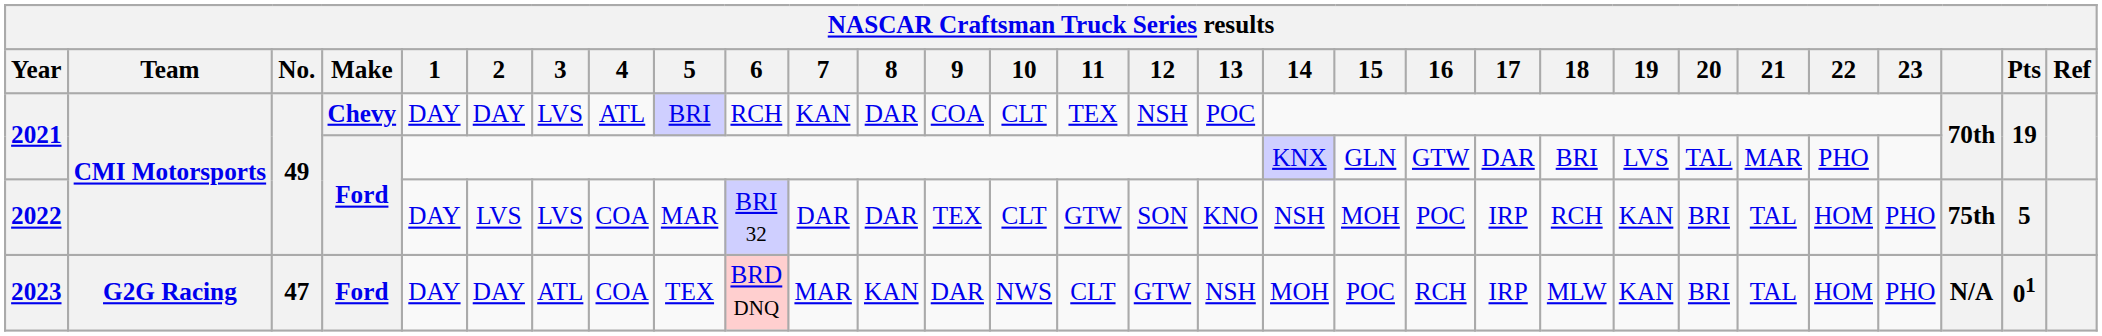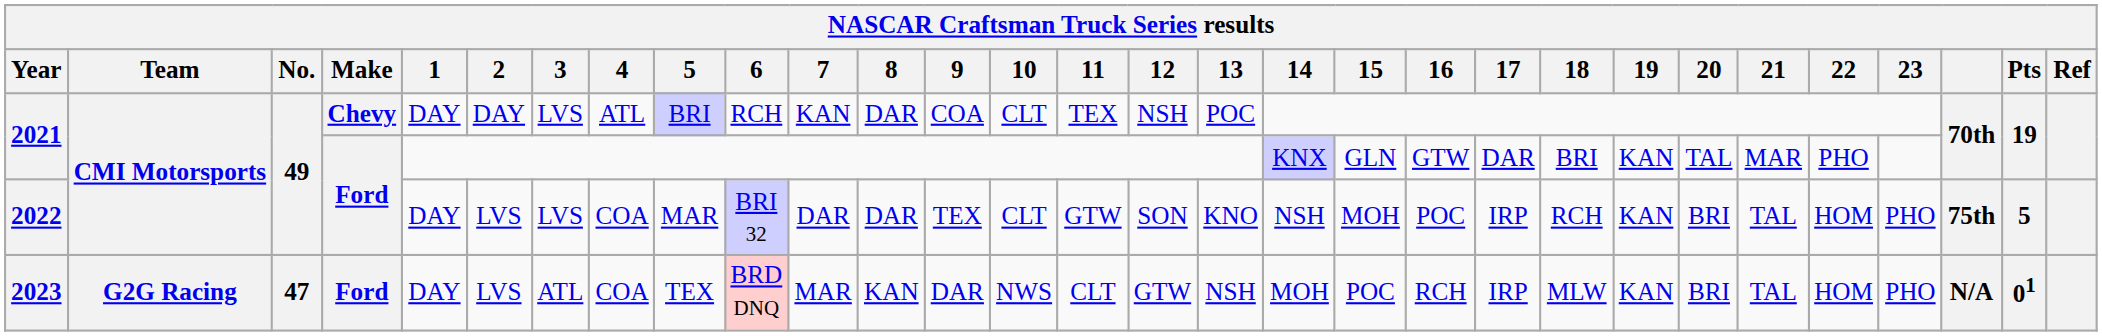 <table class="wikitable" style="text-align:center; font-size:75%">
 <tr>
 <th colspan=45><a href='#'>NASCAR Craftsman Truck Series</a> results</th>
 </tr>
 <tr>
 <th>Year</th>
 <th>Team</th>
 <th>No.</th>
 <th>Make</th>
 <th>1</th>
 <th>2</th>
 <th>3</th>
 <th>4</th>
 <th>5</th>
 <th>6</th>
 <th>7</th>
 <th>8</th>
 <th>9</th>
 <th>10</th>
 <th>11</th>
 <th>12</th>
 <th>13</th>
 <th>14</th>
 <th>15</th>
 <th>16</th>
 <th>17</th>
 <th>18</th>
 <th>19</th>
 <th>20</th>
 <th>21</th>
 <th>22</th>
 <th>23</th>
 <th></th>
 <th>Pts</th>
 <th>Ref</th>
 </tr>
 <tr>
 <th rowspan=2><a href='#'>2021</a></th>
 <th rowspan=3><a href='#'>CMI Motorsports</a></th>
 <th rowspan=3>49</th>
 <th><a href='#'>Chevy</a></th>
 <td><a href='#'>DAY</a></td>
 <td><a href='#'>DAY</a></td>
 <td><a href='#'>LVS</a></td>
 <td><a href='#'>ATL</a></td>
 <td style="background:#CFCFFF;"><a href='#'>BRI</a><br></td>
 <td><a href='#'>RCH</a></td>
 <td><a href='#'>KAN</a></td>
 <td><a href='#'>DAR</a></td>
 <td><a href='#'>COA</a></td>
 <td><a href='#'>CLT</a></td>
 <td><a href='#'>TEX</a></td>
 <td><a href='#'>NSH</a></td>
 <td><a href='#'>POC</a></td>
 <td colspan=10></td>
 <th rowspan=2>70th</th>
 <th rowspan=2>19</th>
 <th rowspan=2></th>
 </tr>
 <tr>
 <th rowspan=2><a href='#'>Ford</a></th>
 <td colspan=13></td>
 <td style="background:#CFCFFF;"><a href='#'>KNX</a><br></td>
 <td><a href='#'>GLN</a></td>
 <td><a href='#'>GTW</a></td>
 <td><a href='#'>DAR</a></td>
 <td><a href='#'>BRI</a></td>
-<td><a href='#'>LVS</a></td>
+<td><a href='#'>KAN</a></td>
 <td><a href='#'>TAL</a></td>
 <td><a href='#'>MAR</a></td>
 <td><a href='#'>PHO</a></td>
 <td></td>
 </tr>
 <tr>
 <th><a href='#'>2022</a></th>
 <td><a href='#'>DAY</a></td>
 <td><a href='#'>LVS</a></td>
 <td><a href='#'>LVS</a></td>
 <td><a href='#'>COA</a></td>
 <td><a href='#'>MAR</a></td>
 <td style="background:#CFCFFF;"><a href='#'>BRI</a><br><small>32</small></td>
 <td><a href='#'>DAR</a></td>
 <td><a href='#'>DAR</a></td>
 <td><a href='#'>TEX</a></td>
 <td><a href='#'>CLT</a></td>
 <td><a href='#'>GTW</a></td>
 <td><a href='#'>SON</a></td>
 <td><a href='#'>KNO</a></td>
 <td><a href='#'>NSH</a></td>
 <td><a href='#'>MOH</a></td>
 <td><a href='#'>POC</a></td>
 <td><a href='#'>IRP</a></td>
 <td><a href='#'>RCH</a></td>
 <td><a href='#'>KAN</a></td>
 <td><a href='#'>BRI</a></td>
 <td><a href='#'>TAL</a></td>
 <td><a href='#'>HOM</a></td>
 <td><a href='#'>PHO</a></td>
 <th>75th</th>
 <th>5</th>
 <th></th>
 </tr>
 <tr>
 <th><a href='#'>2023</a></th>
 <th><a href='#'>G2G Racing</a></th>
 <th>47</th>
 <th><a href='#'>Ford</a></th>
 <td><a href='#'>DAY</a></td>
-<td><a href='#'>DAY</a></td>
+<td><a href='#'>LVS</a></td>
 <td><a href='#'>ATL</a></td>
 <td><a href='#'>COA</a></td>
 <td><a href='#'>TEX</a></td>
 <td style="background:#FFCFCF;"><a href='#'>BRD</a><br><small>DNQ</small></td>
 <td><a href='#'>MAR</a></td>
 <td><a href='#'>KAN</a></td>
 <td><a href='#'>DAR</a></td>
 <td><a href='#'>NWS</a></td>
 <td><a href='#'>CLT</a></td>
 <td><a href='#'>GTW</a></td>
 <td><a href='#'>NSH</a></td>
 <td><a href='#'>MOH</a></td>
 <td><a href='#'>POC</a></td>
 <td><a href='#'>RCH</a></td>
 <td><a href='#'>IRP</a></td>
 <td><a href='#'>MLW</a></td>
 <td><a href='#'>KAN</a></td>
 <td><a href='#'>BRI</a></td>
 <td><a href='#'>TAL</a></td>
 <td><a href='#'>HOM</a></td>
 <td><a href='#'>PHO</a></td>
 <th>N/A</th>
 <th>0<sup>1</sup></th>
 <th></th>
 </tr>
 </table>
